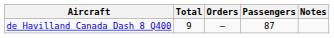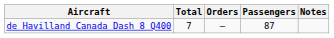 <table class="wikitable" style="margin:0.5em auto; text-align:center">
 <tr>
 <th>Aircraft</th>
 <th>Total</th>
 <th>Orders</th>
 <th>Passengers</th>
 <th>Notes</th>
 </tr>
 <tr>
 <td><a href='#'>de Havilland Canada Dash 8 Q400</a></td>
-<td>9</td>
+<td>7</td>
 <td>—</td>
 <td>87</td>
 <td></td>
 </tr>
 </table>
